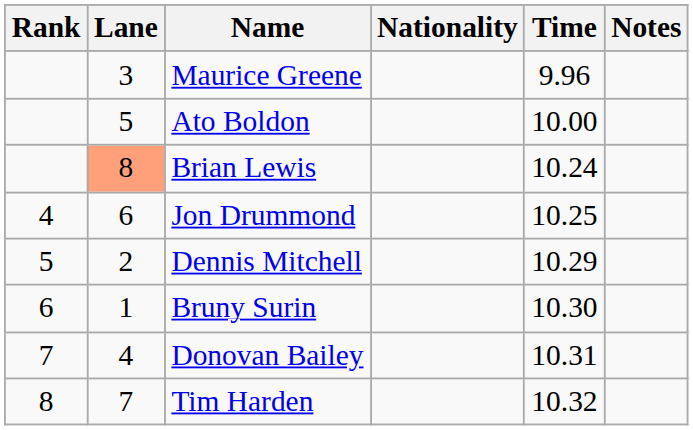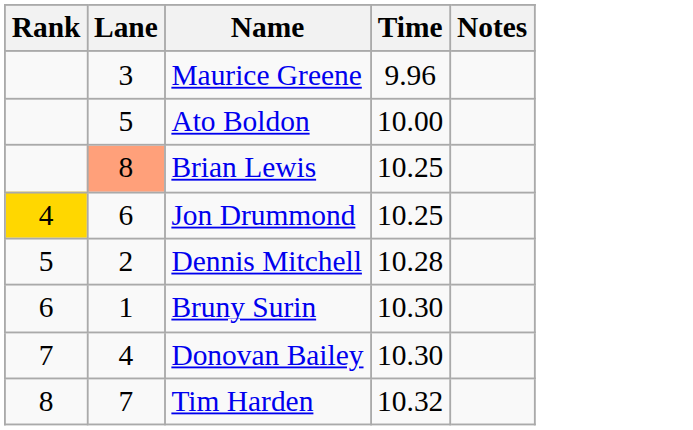 <table class="wikitable sortable" style="text-align:center">
 <tr>
 <th>Rank</th>
 <th>Lane</th>
 <th>Name</th>
-<th>Nationality</th>
 <th>Time</th>
 <th>Notes</th>
 </tr>
 <tr>
 <td></td>
 <td>3</td>
 <td align=left><a href='#'>Maurice Greene</a></td>
-<td align=left></td>
 <td>9.96</td>
 <td></td>
 </tr>
 <tr>
 <td></td>
 <td>5</td>
 <td align=left><a href='#'>Ato Boldon</a></td>
-<td align=left></td>
 <td>10.00</td>
 <td></td>
 </tr>
 <tr>
 <td></td>
 <td style="background: lightsalmon;">8</td>
 <td align=left><a href='#'>Brian Lewis</a></td>
-<td align=left></td>
-<td>10.24</td>
+<td>10.25</td>
 <td></td>
 </tr>
 <tr>
-<td>4</td>
+<td style="background: gold;">4</td>
 <td>6</td>
 <td align=left><a href='#'>Jon Drummond</a></td>
-<td align=left></td>
 <td>10.25</td>
 <td></td>
 </tr>
 <tr>
 <td>5</td>
 <td>2</td>
 <td align=left><a href='#'>Dennis Mitchell</a></td>
-<td align=left></td>
-<td>10.29</td>
+<td>10.28</td>
 <td></td>
 </tr>
 <tr>
 <td>6</td>
 <td>1</td>
 <td align=left><a href='#'>Bruny Surin</a></td>
-<td align=left></td>
 <td>10.30</td>
 <td></td>
 </tr>
 <tr>
 <td>7</td>
 <td>4</td>
 <td align=left><a href='#'>Donovan Bailey</a></td>
-<td align=left></td>
-<td>10.31</td>
+<td>10.30</td>
 <td></td>
 </tr>
 <tr>
 <td>8</td>
 <td>7</td>
 <td align=left><a href='#'>Tim Harden</a></td>
-<td align=left></td>
 <td>10.32</td>
 <td></td>
 </tr>
 </table>
